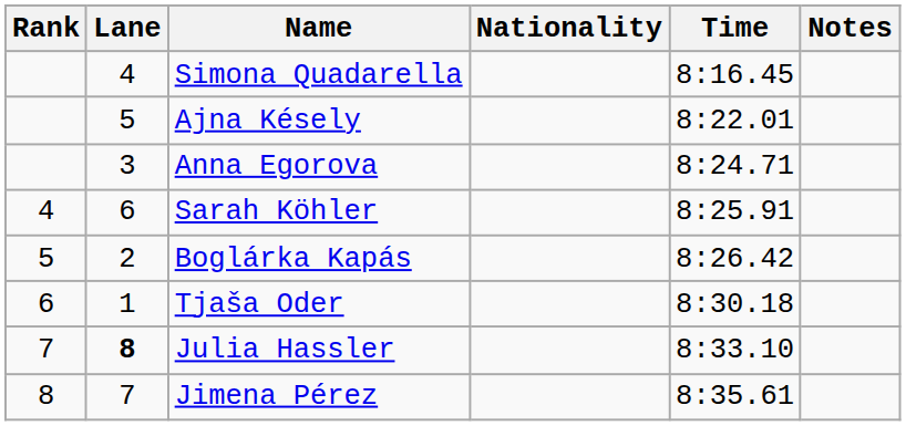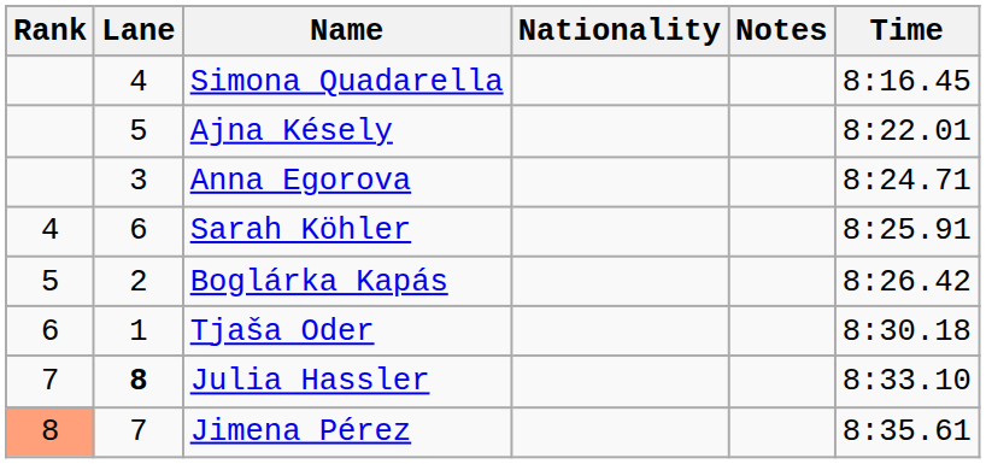 <table class="wikitable sortable" style="text-align:center">
 <tr>
 <th>Rank</th>
 <th>Lane</th>
 <th>Name</th>
 <th>Nationality</th>
+<th>Notes</th>
 <th>Time</th>
-<th>Notes</th>
 </tr>
 <tr>
 <td></td>
 <td>4</td>
 <td align=left><a href='#'>Simona Quadarella</a></td>
 <td align=left></td>
+<td></td>
 <td>8:16.45</td>
-<td></td>
 </tr>
 <tr>
 <td></td>
 <td>5</td>
 <td align=left><a href='#'>Ajna Késely</a></td>
 <td align=left></td>
+<td></td>
 <td>8:22.01</td>
-<td></td>
 </tr>
 <tr>
 <td></td>
 <td>3</td>
 <td align=left><a href='#'>Anna Egorova</a></td>
 <td align=left></td>
+<td></td>
 <td>8:24.71</td>
-<td></td>
 </tr>
 <tr>
 <td>4</td>
 <td>6</td>
 <td align=left><a href='#'>Sarah Köhler</a></td>
 <td align=left></td>
+<td></td>
 <td>8:25.91</td>
-<td></td>
 </tr>
 <tr>
 <td>5</td>
 <td>2</td>
 <td align=left><a href='#'>Boglárka Kapás</a></td>
 <td align=left></td>
+<td></td>
 <td>8:26.42</td>
-<td></td>
 </tr>
 <tr>
 <td>6</td>
 <td>1</td>
 <td align=left><a href='#'>Tjaša Oder</a></td>
 <td align=left></td>
+<td></td>
 <td>8:30.18</td>
-<td></td>
 </tr>
 <tr>
 <td>7</td>
 <td><strong>8</strong></td>
 <td align=left><a href='#'>Julia Hassler</a></td>
 <td align=left></td>
+<td></td>
 <td>8:33.10</td>
-<td></td>
 </tr>
 <tr>
-<td>8</td>
+<td style="background: lightsalmon;">8</td>
 <td>7</td>
 <td align=left><a href='#'>Jimena Pérez</a></td>
 <td align=left></td>
+<td></td>
 <td>8:35.61</td>
-<td></td>
 </tr>
 </table>
